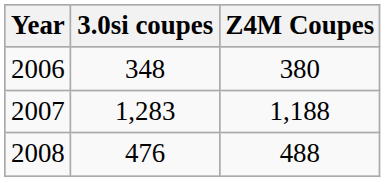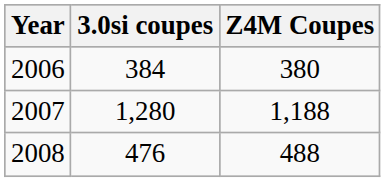 <table class="wikitable sortable" style="text-align: center;">
 <tr>
 <th>Year</th>
 <th>3.0si coupes</th>
 <th>Z4M Coupes</th>
 </tr>
 <tr>
 <td>2006</td>
-<td>348</td>
+<td>384</td>
 <td>380</td>
 </tr>
 <tr>
 <td>2007</td>
-<td>1,283</td>
+<td>1,280</td>
 <td>1,188</td>
 </tr>
 <tr>
 <td>2008</td>
 <td>476</td>
 <td>488</td>
 </tr>
 </table>
